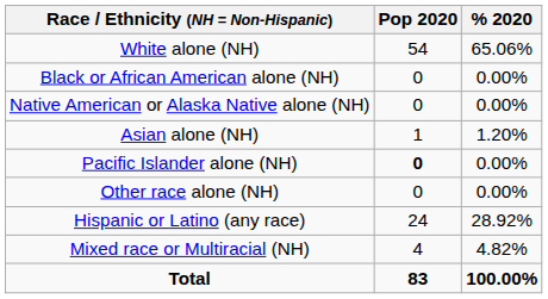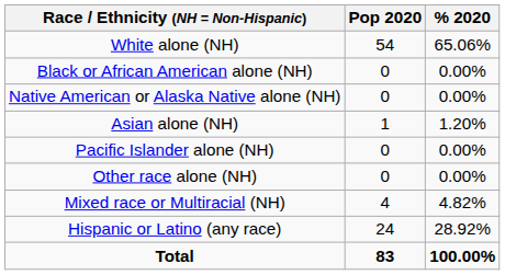 <table class="wikitable" style="text-align:center;">
 <tr>
 <th>Race / Ethnicity <small>(<em>NH = Non-Hispanic</em>)</small></th>
 <th>Pop 2020</th>
 <th>% 2020</th>
 </tr>
 <tr>
 <td><a href='#'>White</a> alone (NH)</td>
 <td>54</td>
 <td>65.06%</td>
 </tr>
 <tr>
 <td><a href='#'>Black or African American</a> alone (NH)</td>
 <td>0</td>
 <td>0.00%</td>
 </tr>
 <tr>
 <td><a href='#'>Native American</a> or <a href='#'>Alaska Native</a> alone (NH)</td>
 <td>0</td>
 <td>0.00%</td>
 </tr>
 <tr>
 <td><a href='#'>Asian</a> alone (NH)</td>
 <td>1</td>
 <td>1.20%</td>
 </tr>
 <tr>
 <td><a href='#'>Pacific Islander</a> alone (NH)</td>
-<td><strong>0</strong></td>
+<td>0</td>
 <td>0.00%</td>
 </tr>
 <tr>
 <td><a href='#'>Other race</a> alone (NH)</td>
 <td>0</td>
 <td>0.00%</td>
 </tr>
 <tr>
+<td><a href='#'>Mixed race or Multiracial</a> (NH)</td>
+<td>4</td>
+<td>4.82%</td>
+</tr>
+<tr>
 <td><a href='#'>Hispanic or Latino</a> (any race)</td>
 <td>24</td>
 <td>28.92%</td>
-</tr>
-<tr>
-<td><a href='#'>Mixed race or Multiracial</a> (NH)</td>
-<td>4</td>
-<td>4.82%</td>
 </tr>
 <tr>
 <td><strong>Total</strong></td>
 <td><strong>83</strong></td>
 <td><strong>100.00%</strong></td>
 </tr>
 </table>
